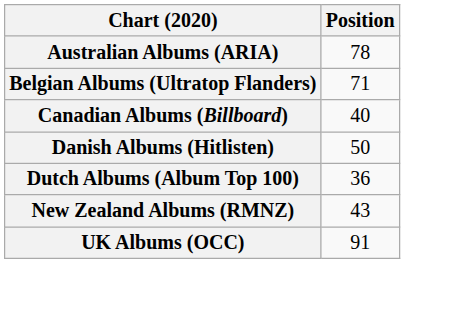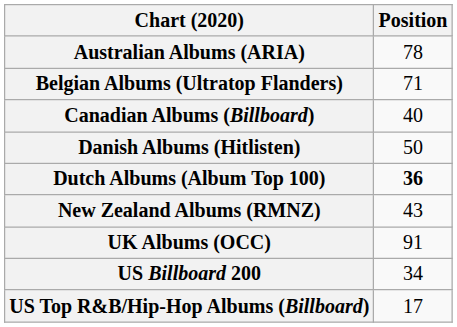 <table class="wikitable sortable plainrowheaders" style="text-align:center">
 <tr>
 <th scope="col">Chart (2020)</th>
 <th scope="col">Position</th>
 </tr>
 <tr>
 <th scope="row">Australian Albums (ARIA)</th>
 <td>78</td>
 </tr>
 <tr>
 <th scope="row">Belgian Albums (Ultratop Flanders)</th>
 <td>71</td>
 </tr>
 <tr>
 <th scope="row">Canadian Albums (<em>Billboard</em>)</th>
 <td>40</td>
 </tr>
 <tr>
 <th scope="row">Danish Albums (Hitlisten)</th>
 <td>50</td>
 </tr>
 <tr>
 <th scope="row">Dutch Albums (Album Top 100)</th>
-<td>36</td>
+<td><strong>36</strong></td>
 </tr>
 <tr>
 <th scope="row">New Zealand Albums (RMNZ)</th>
 <td>43</td>
 </tr>
 <tr>
 <th scope="row">UK Albums (OCC)</th>
 <td>91</td>
 </tr>
+<tr>
+<th scope="row">US <em>Billboard</em> 200</th>
+<td>34</td>
+</tr>
+<tr>
+<th scope="row">US Top R&B/Hip-Hop Albums (<em>Billboard</em>)</th>
+<td>17</td>
+</tr>
 </table>
